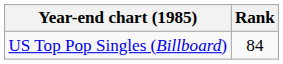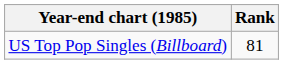 <table class="wikitable sortable">
 <tr>
 <th>Year-end chart (1985)</th>
 <th>Rank</th>
 </tr>
 <tr>
 <td><a href='#'>US Top Pop Singles (<em>Billboard</em>)</a></td>
-<td style="text-align:center;">84</td>
+<td style="text-align:center;">81</td>
 </tr>
 </table>
